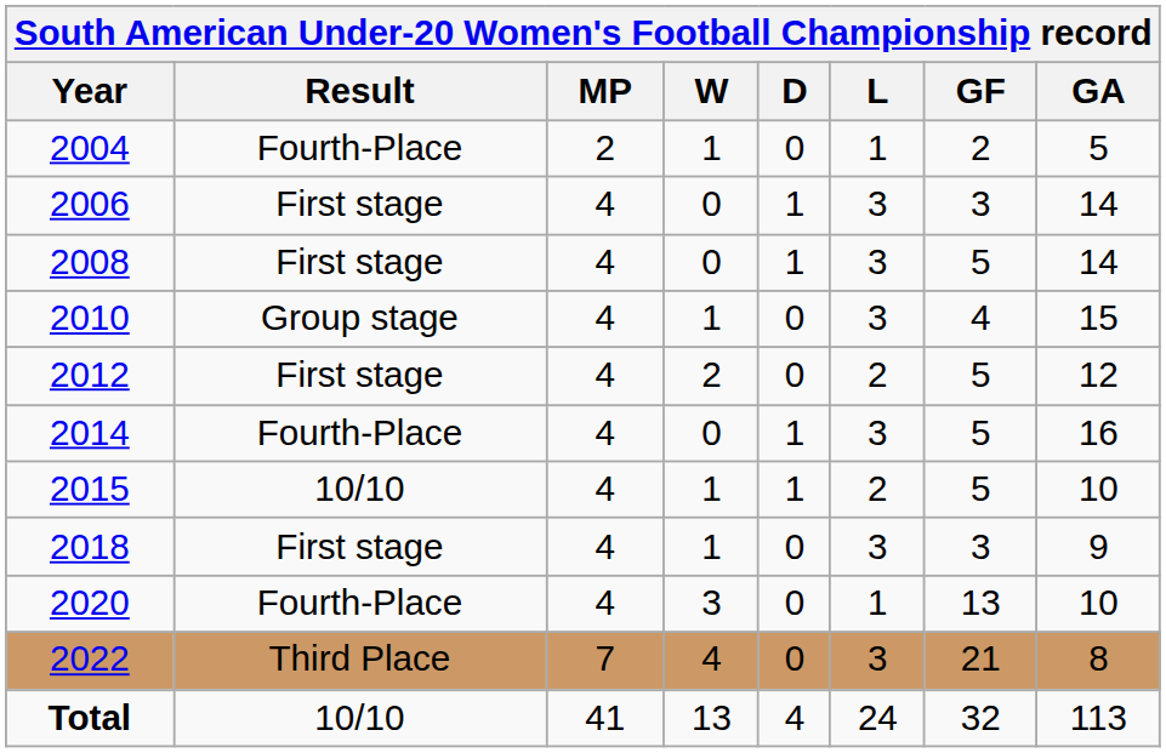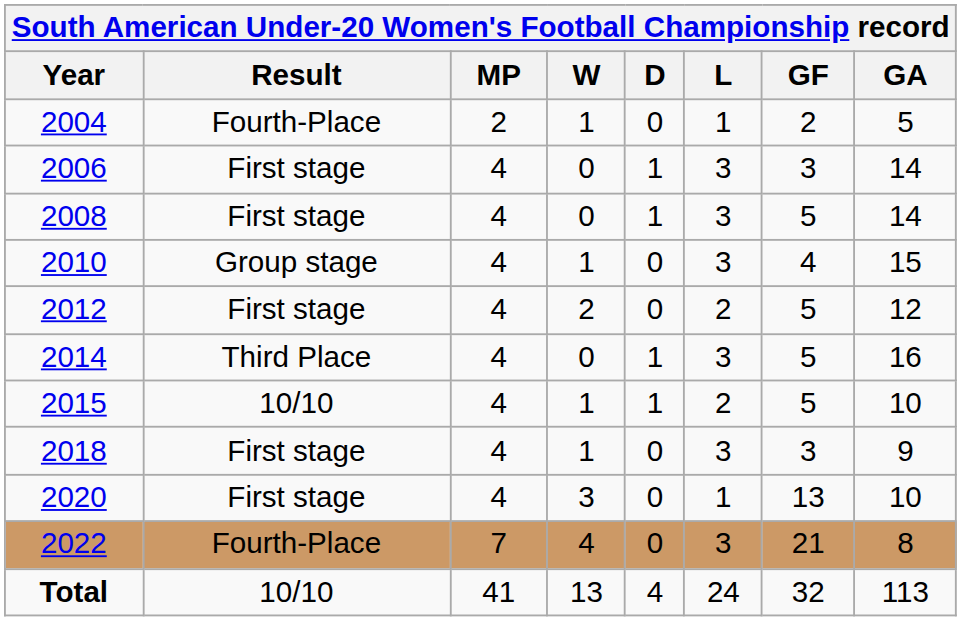 <table class="wikitable" style="text-align: center;">
 <tr>
 <th colspan=20><a href='#'>South American Under-20 Women's Football Championship</a> record</th>
 </tr>
 <tr>
 <th>Year</th>
 <th>Result</th>
 <th>MP</th>
 <th>W</th>
 <th>D</th>
 <th>L</th>
 <th>GF</th>
 <th>GA</th>
 </tr>
 <tr>
 <td> <a href='#'>2004</a></td>
 <td>Fourth-Place</td>
 <td>2</td>
 <td>1</td>
 <td>0</td>
 <td>1</td>
 <td>2</td>
 <td>5</td>
 </tr>
 <tr>
 <td> <a href='#'>2006</a></td>
 <td>First stage</td>
 <td>4</td>
 <td>0</td>
 <td>1</td>
 <td>3</td>
 <td>3</td>
 <td>14</td>
 </tr>
 <tr>
 <td> <a href='#'>2008</a></td>
 <td>First stage</td>
 <td>4</td>
 <td>0</td>
 <td>1</td>
 <td>3</td>
 <td>5</td>
 <td>14</td>
 </tr>
 <tr>
 <td> <a href='#'>2010</a></td>
 <td>Group stage</td>
 <td>4</td>
 <td>1</td>
 <td>0</td>
 <td>3</td>
 <td>4</td>
 <td>15</td>
 </tr>
 <tr>
 <td> <a href='#'>2012</a></td>
 <td>First stage</td>
 <td>4</td>
 <td>2</td>
 <td>0</td>
 <td>2</td>
 <td>5</td>
 <td>12</td>
 </tr>
 <tr>
 <td> <a href='#'>2014</a></td>
-<td>Fourth-Place</td>
+<td>Third Place</td>
 <td>4</td>
 <td>0</td>
 <td>1</td>
 <td>3</td>
 <td>5</td>
 <td>16</td>
 </tr>
 <tr>
 <td> <a href='#'>2015</a></td>
 <td>10/10</td>
 <td>4</td>
 <td>1</td>
 <td>1</td>
 <td>2</td>
 <td>5</td>
 <td>10</td>
 </tr>
 <tr>
 <td> <a href='#'>2018</a></td>
 <td>First stage</td>
 <td>4</td>
 <td>1</td>
 <td>0</td>
 <td>3</td>
 <td>3</td>
 <td>9</td>
 </tr>
 <tr>
 <td> <a href='#'>2020</a></td>
-<td>Fourth-Place</td>
+<td>First stage</td>
 <td>4</td>
 <td>3</td>
 <td>0</td>
 <td>1</td>
 <td>13</td>
 <td>10</td>
 </tr>
 <tr bgcolor=#cc9966>
 <td> <a href='#'>2022</a></td>
-<td>Third Place</td>
+<td>Fourth-Place</td>
 <td>7</td>
 <td>4</td>
 <td>0</td>
 <td>3</td>
 <td>21</td>
 <td>8</td>
 </tr>
 <tr>
 <td><strong>Total</strong></td>
 <td>10/10</td>
 <td>41</td>
 <td>13</td>
 <td>4</td>
 <td>24</td>
 <td>32</td>
 <td>113</td>
 </tr>
 </table>
